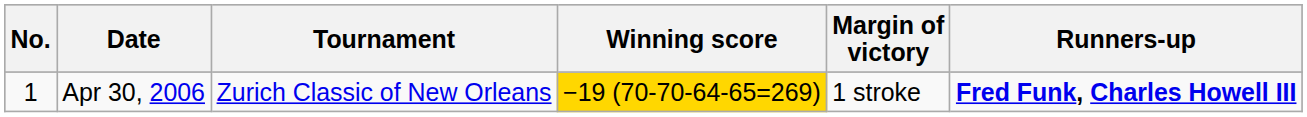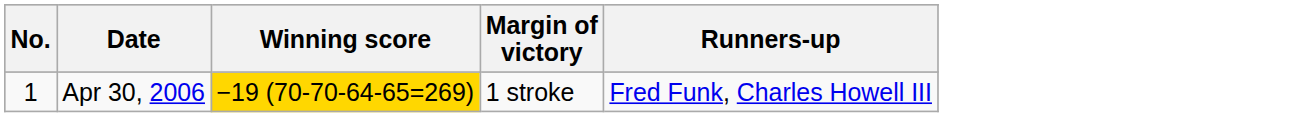 <table class="wikitable" style="font-size:95%;">
 <tr>
 <th>No.</th>
 <th>Date</th>
-<th>Tournament</th>
 <th>Winning score</th>
 <th>Margin of<br>victory</th>
 <th>Runners-up</th>
 </tr>
 <tr>
 <td align=center>1</td>
 <td align=right>Apr 30, <a href='#'>2006</a></td>
-<td><a href='#'>Zurich Classic of New Orleans</a></td>
 <td style="background: gold;">−19 (70-70-64-65=269)</td>
 <td>1 stroke</td>
-<td><strong> <a href='#'>Fred Funk</a>,  <a href='#'>Charles Howell III</a></strong></td>
+<td> <a href='#'>Fred Funk</a>,  <a href='#'>Charles Howell III</a></td>
 </tr>
 </table>
